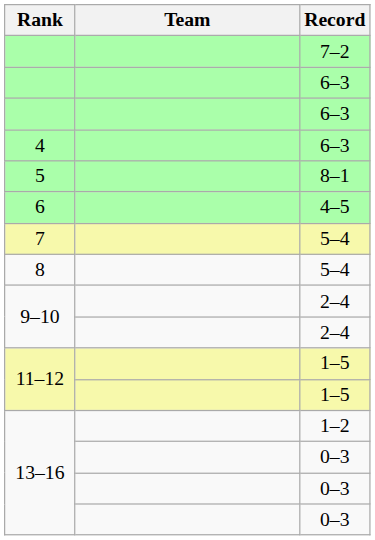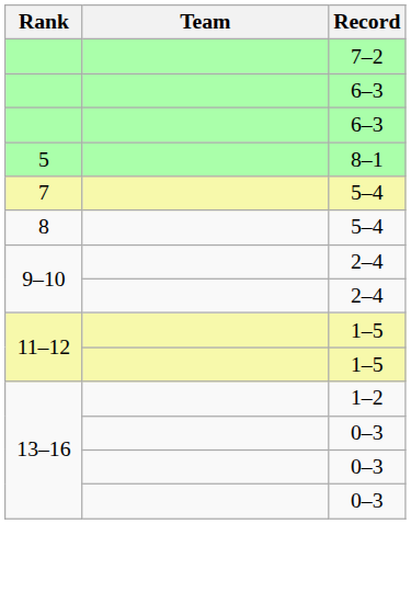 <table class="wikitable" style="text-align: center">
 <tr>
 <th width=50>Rank</th>
 <th width=175>Team</th>
 <th width=50>Record</th>
 </tr>
 <tr bgcolor=#aaffaa>
 <td></td>
 <td align=left></td>
 <td>7–2</td>
 </tr>
 <tr bgcolor=#aaffaa>
 <td></td>
 <td align=left></td>
 <td>6–3</td>
 </tr>
 <tr bgcolor=#aaffaa>
 <td></td>
 <td align=left></td>
 <td>6–3</td>
 </tr>
 <tr bgcolor=#aaffaa>
-<td>4</td>
-<td align=left></td>
-<td>6–3</td>
-</tr>
-<tr bgcolor=#aaffaa>
 <td>5</td>
 <td align=left></td>
 <td>8–1</td>
-</tr>
-<tr bgcolor=#aaffaa>
-<td>6</td>
-<td align=left></td>
-<td>4–5</td>
 </tr>
 <tr bgcolor=#f7f9ab>
 <td>7</td>
 <td align=left></td>
 <td>5–4</td>
 </tr>
 <tr>
 <td>8</td>
 <td align=left></td>
 <td>5–4</td>
 </tr>
 <tr>
 <td rowspan=2>9–10</td>
 <td align=left></td>
 <td>2–4</td>
 </tr>
 <tr>
 <td align=left></td>
 <td>2–4</td>
 </tr>
 <tr bgcolor=#f7f9ab>
 <td rowspan=2>11–12</td>
 <td align=left></td>
 <td>1–5</td>
 </tr>
 <tr bgcolor=#f7f9ab>
 <td align=left></td>
 <td>1–5</td>
 </tr>
 <tr>
 <td rowspan=4>13–16</td>
 <td align=left></td>
 <td>1–2</td>
 </tr>
 <tr>
 <td align=left></td>
 <td>0–3</td>
 </tr>
 <tr>
 <td align=left></td>
 <td>0–3</td>
 </tr>
 <tr>
 <td align=left></td>
 <td>0–3</td>
 </tr>
 </table>
